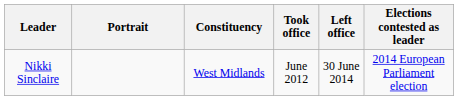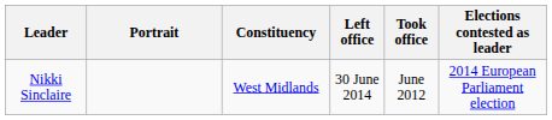 <table class="wikitable" style="text-align:center">
 <tr>
 <th style="width:15%;">Leader<br></th>
 <th width=60>Portrait</th>
 <th style="width:20%;">Constituency</th>
+<th style="width:10%;">Left office</th>
 <th style="width:10%;">Took office</th>
-<th style="width:10%;">Left office</th>
 <th style="width:20%;">Elections contested as leader</th>
 </tr>
 <tr>
 <td><a href='#'>Nikki Sinclaire</a><br></td>
 <td></td>
 <td><a href='#'>West Midlands</a><br></td>
+<td>30 June 2014</td>
 <td>June 2012</td>
-<td>30 June 2014</td>
 <td><a href='#'>2014 European Parliament election</a></td>
 </tr>
 </table>
